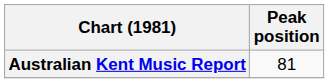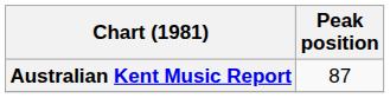 <table class="wikitable sortable plainrowheaders">
 <tr>
 <th>Chart (1981)</th>
 <th>Peak<br>position</th>
 </tr>
 <tr>
 <th scope="row">Australian <a href='#'>Kent Music Report</a></th>
-<td style="text-align:center;">81</td>
+<td style="text-align:center;">87</td>
 </tr>
 <tr>
 </tr>
 </table>
